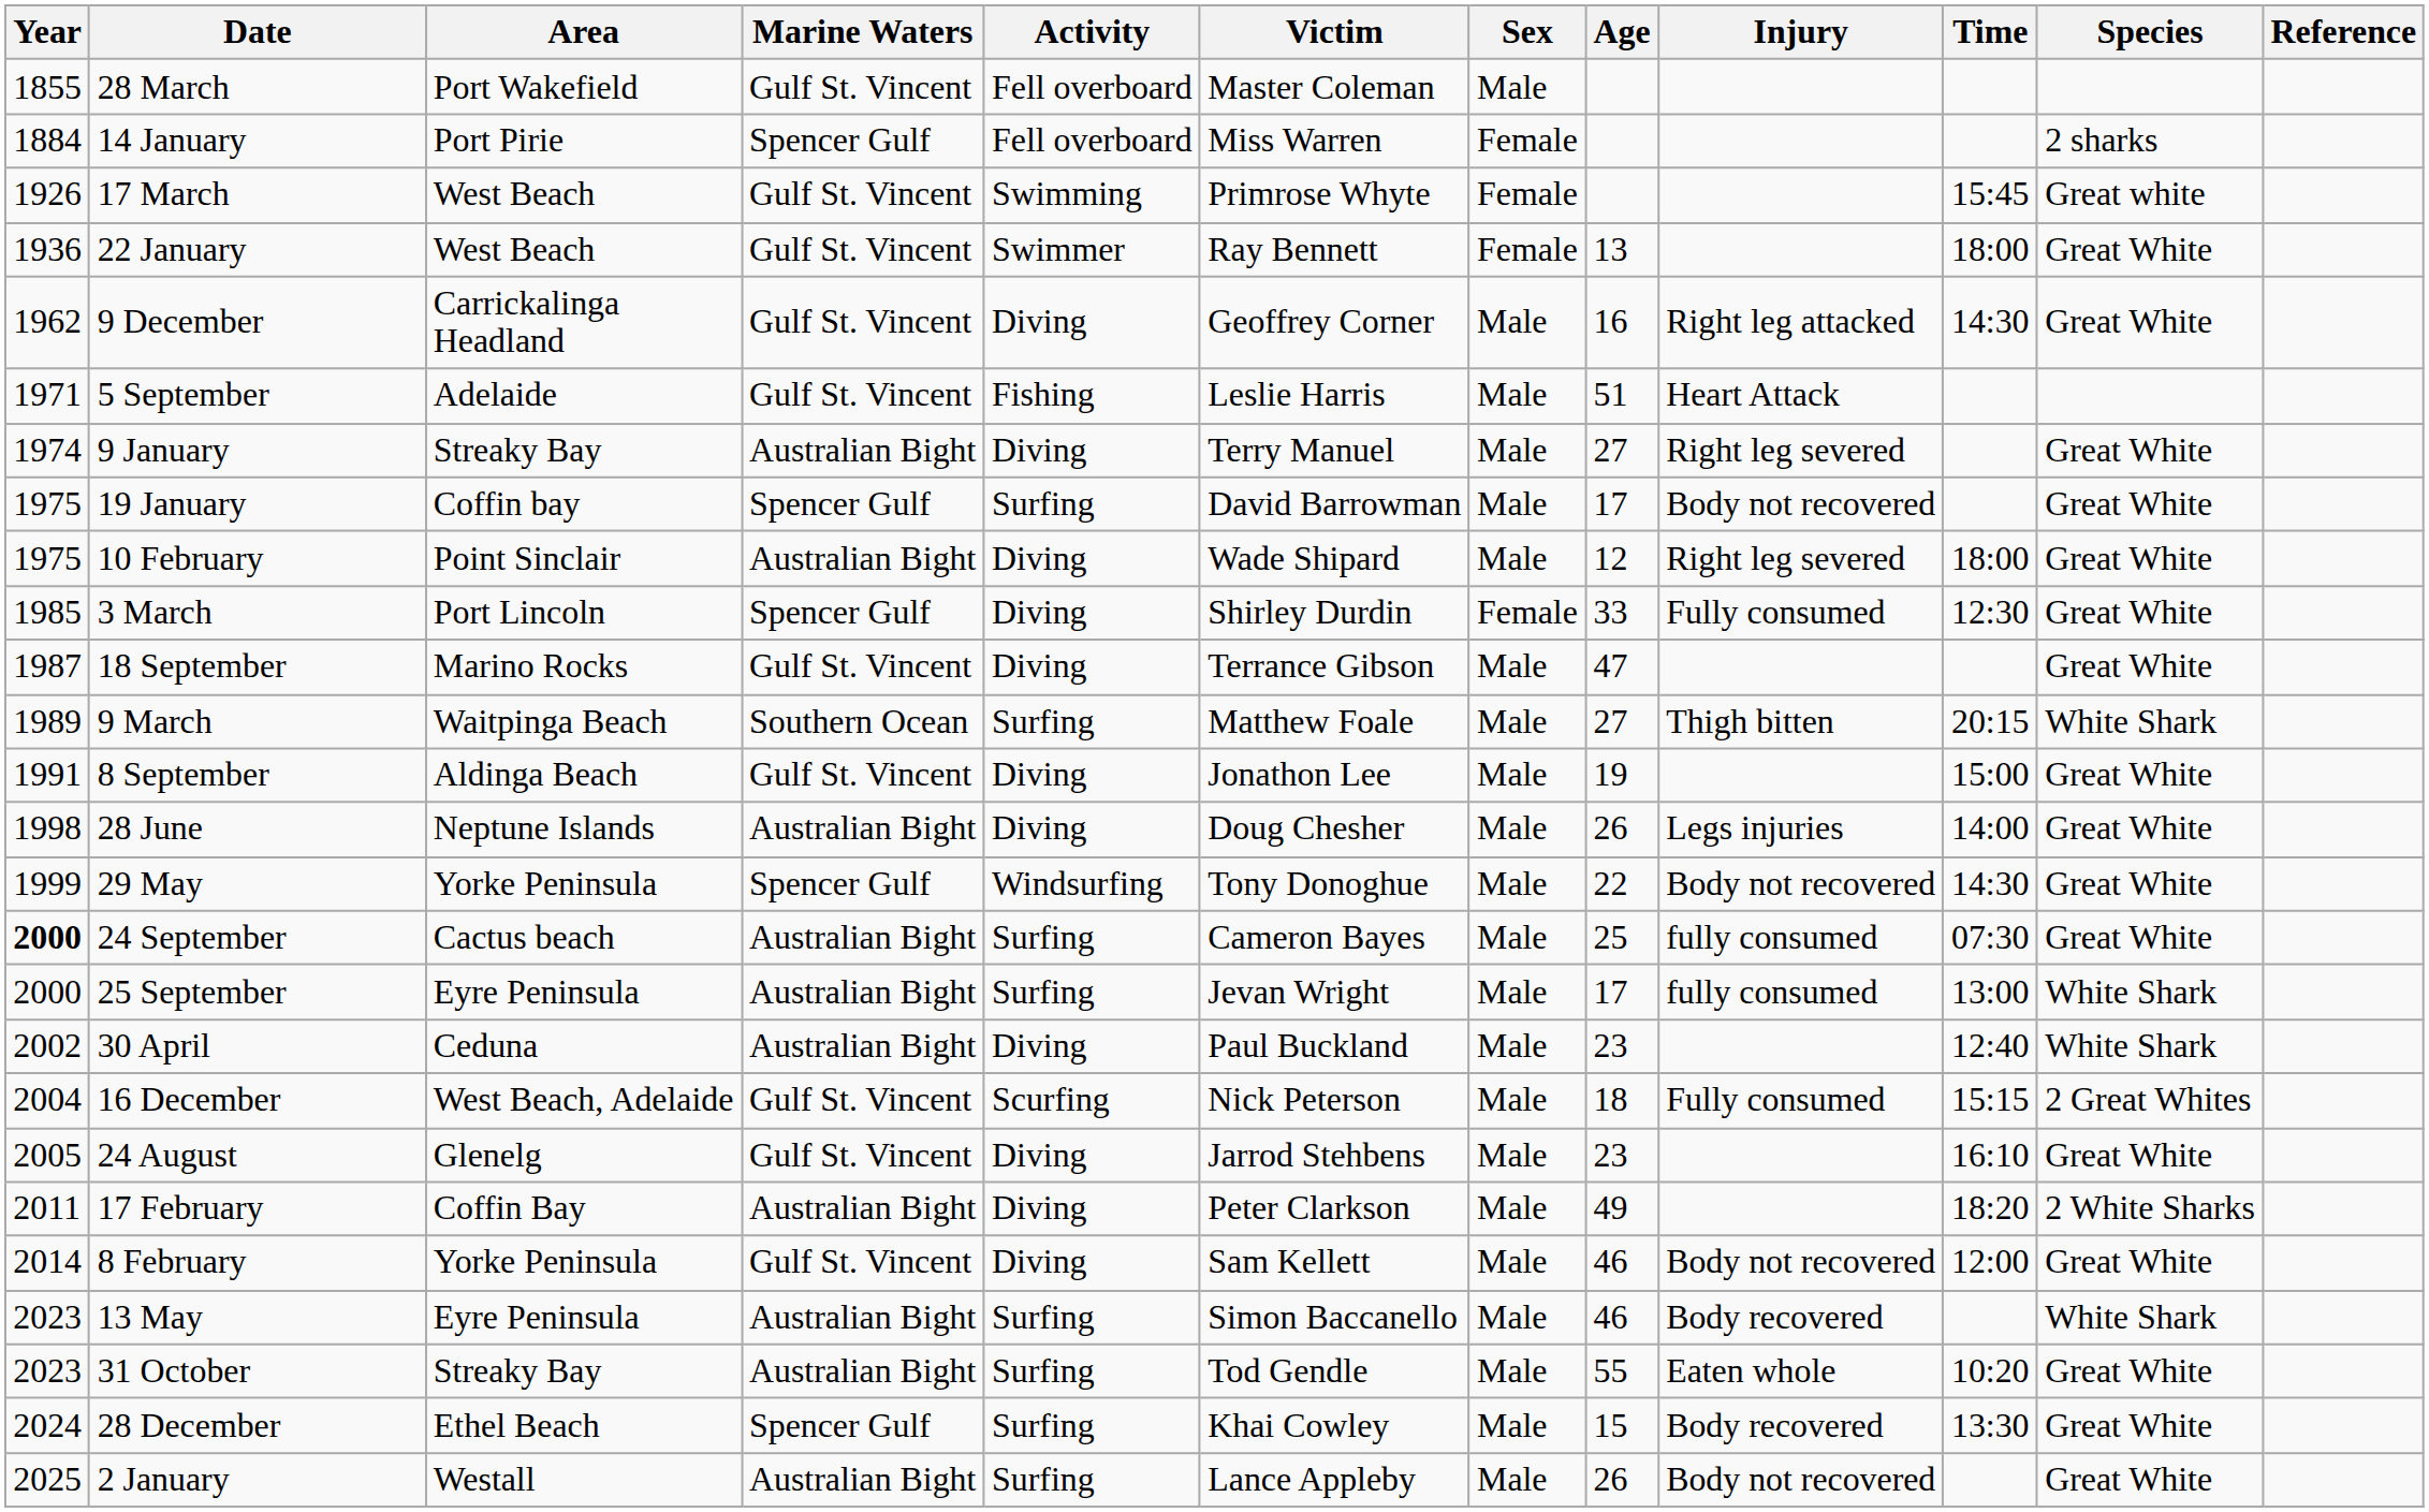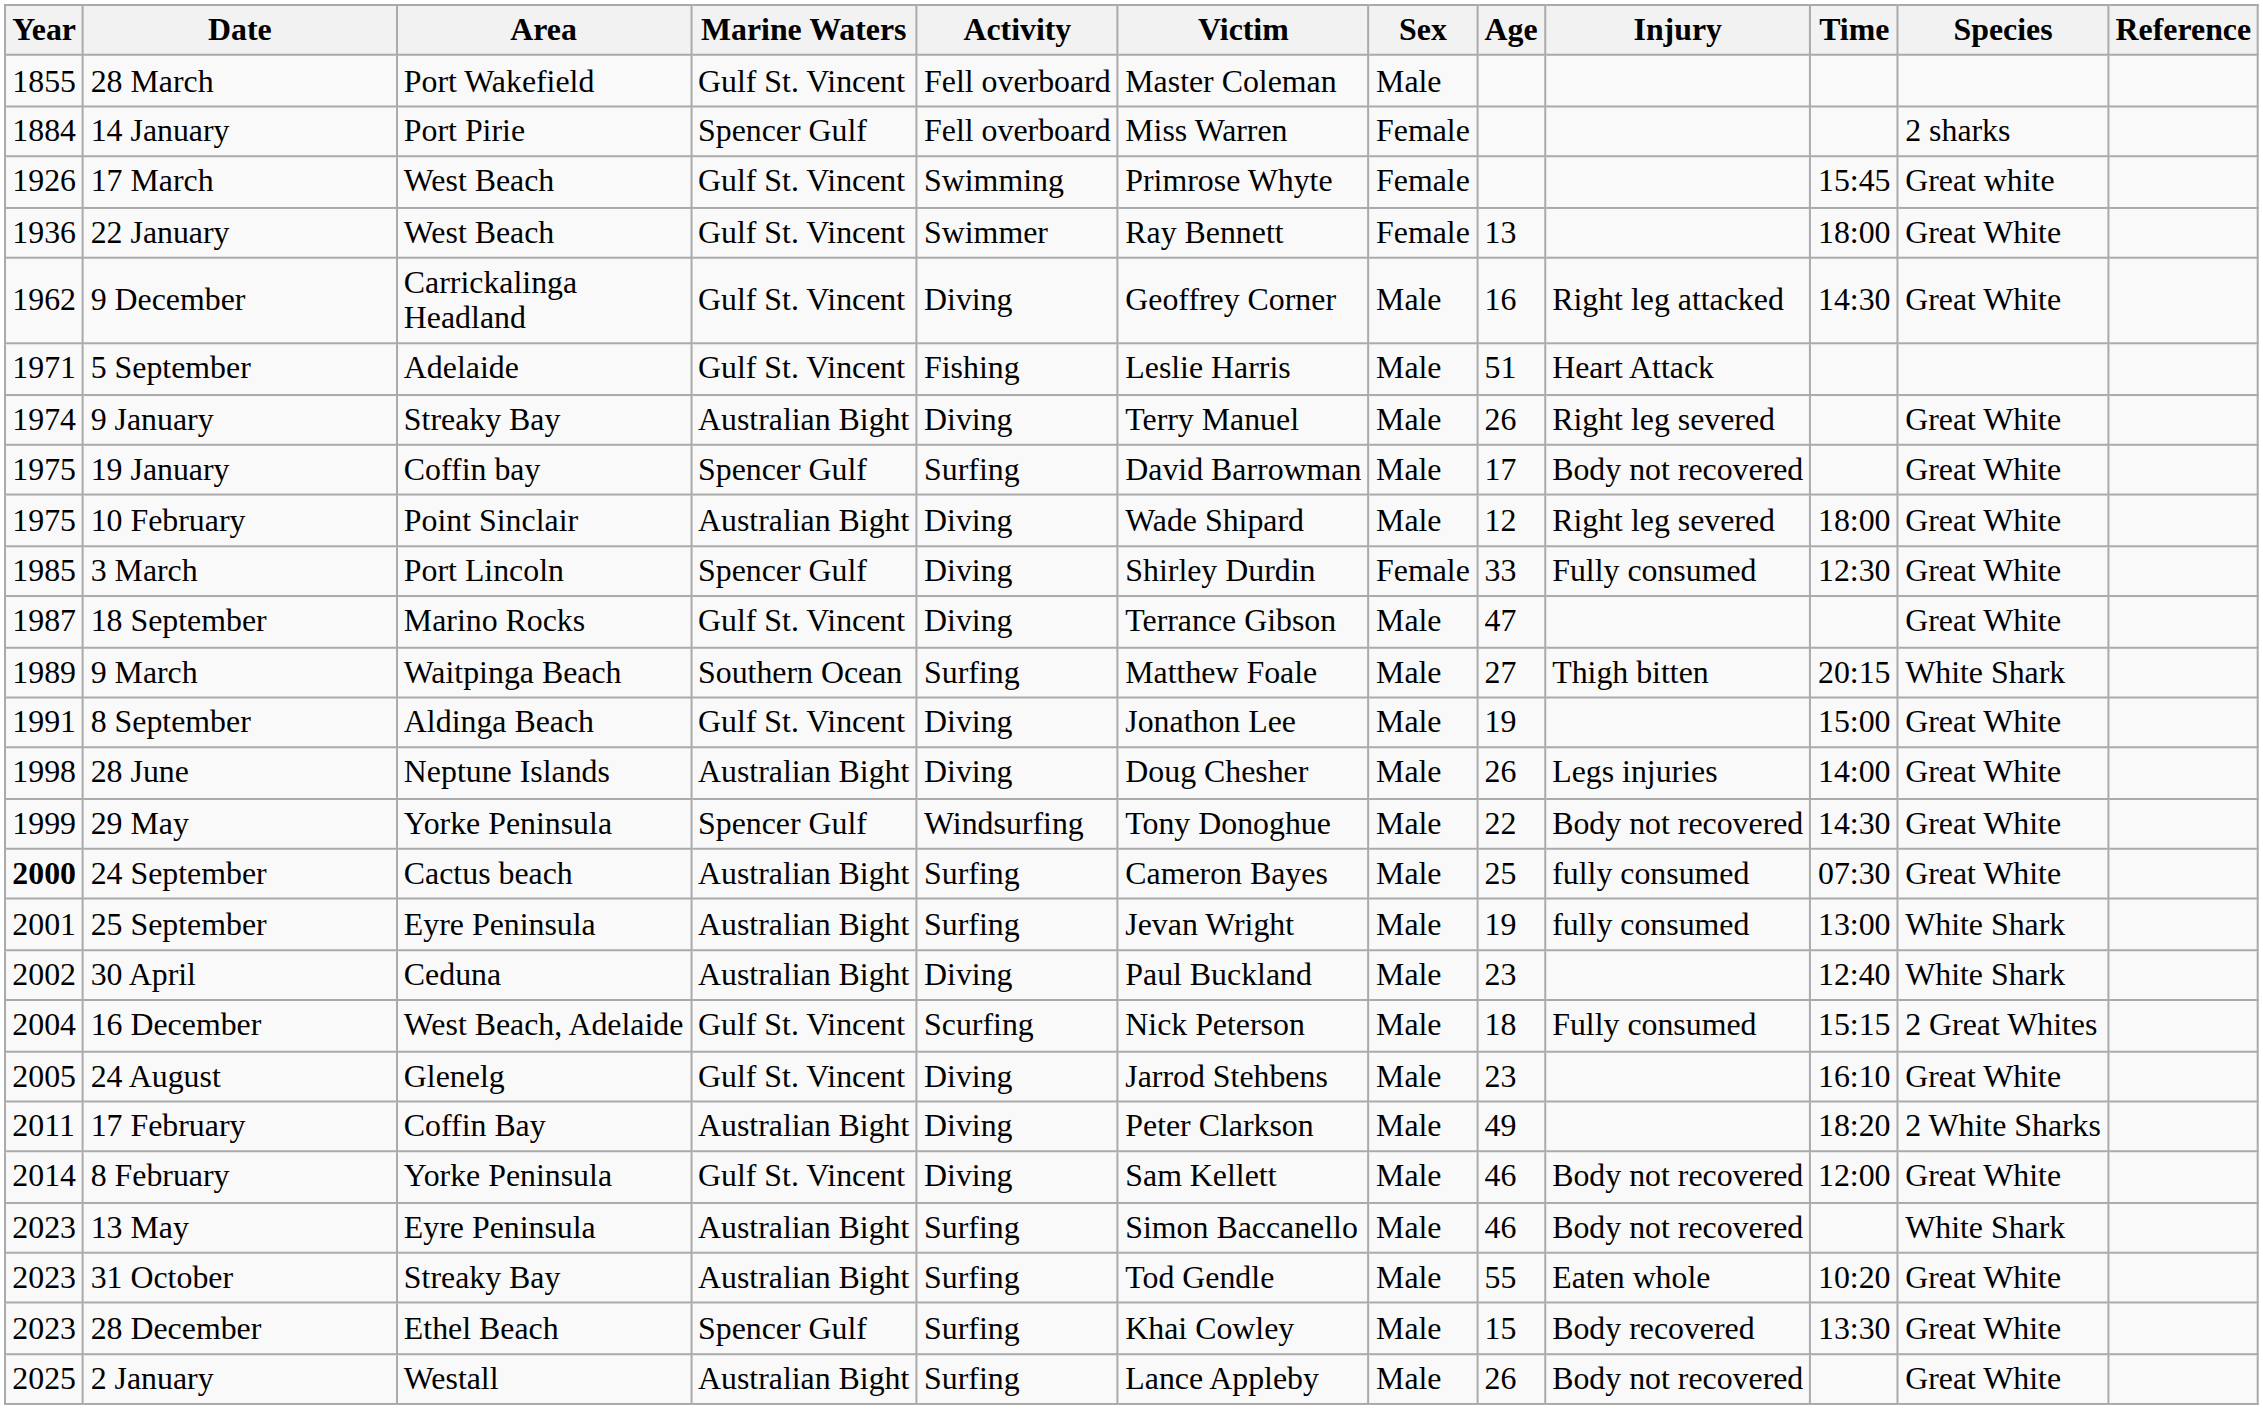 <table class="wikitable sortable">
 <tr>
 <th>Year</th>
 <th width=150px>Date</th>
 <th>Area</th>
 <th>Marine Waters</th>
 <th>Activity</th>
 <th>Victim</th>
 <th>Sex</th>
 <th>Age</th>
 <th>Injury</th>
 <th>Time</th>
 <th>Species</th>
 <th>Reference</th>
 </tr>
 <tr>
 <td>1855</td>
 <td>28 March</td>
 <td>Port Wakefield</td>
 <td>Gulf St. Vincent</td>
 <td>Fell overboard</td>
 <td>Master Coleman</td>
 <td>Male</td>
 <td></td>
 <td></td>
 <td></td>
 <td></td>
 <td></td>
 </tr>
 <tr>
 <td>1884</td>
 <td>14 January</td>
 <td>Port Pirie</td>
 <td>Spencer Gulf</td>
 <td>Fell overboard</td>
 <td>Miss Warren</td>
 <td>Female</td>
 <td></td>
 <td></td>
 <td></td>
 <td>2 sharks</td>
 <td></td>
 </tr>
 <tr>
 <td>1926</td>
 <td>17 March</td>
 <td>West Beach</td>
 <td>Gulf St. Vincent</td>
 <td>Swimming</td>
 <td>Primrose Whyte</td>
 <td>Female</td>
 <td></td>
 <td></td>
 <td>15:45</td>
 <td>Great white</td>
 <td></td>
 </tr>
 <tr>
 <td>1936</td>
 <td>22 January</td>
 <td>West Beach</td>
 <td>Gulf St. Vincent</td>
 <td>Swimmer</td>
 <td>Ray Bennett</td>
 <td>Female</td>
 <td>13</td>
 <td></td>
 <td>18:00</td>
 <td>Great White</td>
 <td></td>
 </tr>
 <tr>
 <td>1962</td>
 <td>9 December</td>
 <td>Carrickalinga<br>Headland</td>
 <td>Gulf St. Vincent</td>
 <td>Diving</td>
 <td>Geoffrey Corner</td>
 <td>Male</td>
 <td>16</td>
 <td>Right leg attacked</td>
 <td>14:30</td>
 <td>Great White</td>
 <td></td>
 </tr>
 <tr>
 <td>1971</td>
 <td>5 September</td>
 <td>Adelaide</td>
 <td>Gulf St. Vincent</td>
 <td>Fishing</td>
 <td>Leslie Harris</td>
 <td>Male</td>
 <td>51</td>
 <td>Heart Attack</td>
 <td></td>
 <td></td>
 <td></td>
 </tr>
 <tr>
 <td>1974</td>
 <td>9 January</td>
 <td>Streaky Bay</td>
 <td>Australian Bight</td>
 <td>Diving</td>
 <td>Terry Manuel</td>
 <td>Male</td>
-<td>27</td>
+<td>26</td>
 <td>Right leg severed</td>
 <td></td>
 <td>Great White</td>
 <td></td>
 </tr>
 <tr>
 <td>1975</td>
 <td>19 January</td>
 <td>Coffin bay</td>
 <td>Spencer Gulf</td>
 <td>Surfing</td>
 <td>David Barrowman</td>
 <td>Male</td>
 <td>17</td>
 <td>Body not recovered</td>
 <td></td>
 <td>Great White</td>
 <td></td>
 </tr>
 <tr>
 <td>1975</td>
 <td>10 February</td>
 <td>Point Sinclair</td>
 <td>Australian Bight</td>
 <td>Diving</td>
 <td>Wade Shipard</td>
 <td>Male</td>
 <td>12</td>
 <td>Right leg severed</td>
 <td>18:00</td>
 <td>Great White</td>
 <td></td>
 </tr>
 <tr>
 <td>1985</td>
 <td>3 March</td>
 <td>Port Lincoln</td>
 <td>Spencer Gulf</td>
 <td>Diving</td>
 <td>Shirley Durdin</td>
 <td>Female</td>
 <td>33</td>
 <td>Fully consumed</td>
 <td>12:30</td>
 <td>Great White</td>
 <td></td>
 </tr>
 <tr>
 <td>1987</td>
 <td>18 September</td>
 <td>Marino Rocks</td>
 <td>Gulf St. Vincent</td>
 <td>Diving</td>
 <td>Terrance Gibson</td>
 <td>Male</td>
 <td>47</td>
 <td></td>
 <td></td>
 <td>Great White</td>
 <td></td>
 </tr>
 <tr>
 <td>1989</td>
 <td>9 March</td>
 <td>Waitpinga Beach</td>
 <td>Southern Ocean</td>
 <td>Surfing</td>
 <td>Matthew Foale</td>
 <td>Male</td>
 <td>27</td>
 <td>Thigh bitten</td>
 <td>20:15</td>
 <td>White Shark</td>
 <td></td>
 </tr>
 <tr>
 <td>1991</td>
 <td>8 September</td>
 <td>Aldinga Beach</td>
 <td>Gulf St. Vincent</td>
 <td>Diving</td>
 <td>Jonathon Lee</td>
 <td>Male</td>
 <td>19</td>
 <td></td>
 <td>15:00</td>
 <td>Great White</td>
 <td></td>
 </tr>
 <tr>
 <td>1998</td>
 <td>28 June</td>
 <td>Neptune Islands</td>
 <td>Australian Bight</td>
 <td>Diving</td>
 <td>Doug Chesher</td>
 <td>Male</td>
 <td>26</td>
 <td>Legs injuries</td>
 <td>14:00</td>
 <td>Great White</td>
 <td></td>
 </tr>
 <tr>
 <td>1999</td>
 <td>29 May</td>
 <td>Yorke Peninsula</td>
 <td>Spencer Gulf</td>
 <td>Windsurfing</td>
 <td>Tony Donoghue</td>
 <td>Male</td>
 <td>22</td>
 <td>Body not recovered</td>
 <td>14:30</td>
 <td>Great White</td>
 <td></td>
 </tr>
 <tr>
 <td><strong>2000</strong></td>
 <td>24 September</td>
 <td>Cactus beach</td>
 <td>Australian Bight</td>
 <td>Surfing</td>
 <td>Cameron Bayes</td>
 <td>Male</td>
 <td>25</td>
 <td>fully consumed</td>
 <td>07:30</td>
 <td>Great White</td>
 <td></td>
 </tr>
 <tr>
-<td>2000</td>
+<td>2001</td>
 <td>25 September</td>
 <td>Eyre Peninsula</td>
 <td>Australian Bight</td>
 <td>Surfing</td>
 <td>Jevan Wright</td>
 <td>Male</td>
-<td>17</td>
+<td>19</td>
 <td>fully consumed</td>
 <td>13:00</td>
 <td>White Shark</td>
 <td></td>
 </tr>
 <tr>
 <td>2002</td>
 <td>30 April</td>
 <td>Ceduna</td>
 <td>Australian Bight</td>
 <td>Diving</td>
 <td>Paul Buckland</td>
 <td>Male</td>
 <td>23</td>
 <td></td>
 <td>12:40</td>
 <td>White Shark</td>
 <td></td>
 </tr>
 <tr>
 <td>2004</td>
 <td>16 December</td>
 <td>West Beach, Adelaide</td>
 <td>Gulf St. Vincent</td>
 <td>Scurfing</td>
 <td>Nick Peterson</td>
 <td>Male</td>
 <td>18</td>
 <td>Fully consumed</td>
 <td>15:15</td>
 <td>2 Great Whites</td>
 <td></td>
 </tr>
 <tr>
 <td>2005</td>
 <td>24 August</td>
 <td>Glenelg</td>
 <td>Gulf St. Vincent</td>
 <td>Diving</td>
 <td>Jarrod Stehbens</td>
 <td>Male</td>
 <td>23</td>
 <td></td>
 <td>16:10</td>
 <td>Great White</td>
 <td></td>
 </tr>
 <tr>
 <td>2011</td>
 <td>17 February</td>
 <td>Coffin Bay</td>
 <td>Australian Bight</td>
 <td>Diving</td>
 <td>Peter Clarkson</td>
 <td>Male</td>
 <td>49</td>
 <td></td>
 <td>18:20</td>
 <td>2 White Sharks</td>
 <td></td>
 </tr>
 <tr>
 <td>2014</td>
 <td>8 February</td>
 <td>Yorke Peninsula</td>
 <td>Gulf St. Vincent</td>
 <td>Diving</td>
 <td>Sam Kellett</td>
 <td>Male</td>
 <td>46</td>
 <td>Body not recovered</td>
 <td>12:00</td>
 <td>Great White</td>
 <td></td>
 </tr>
 <tr>
 <td>2023</td>
 <td>13 May</td>
 <td>Eyre Peninsula</td>
 <td>Australian Bight</td>
 <td>Surfing</td>
 <td>Simon Baccanello</td>
 <td>Male</td>
 <td>46</td>
-<td>Body recovered</td>
+<td>Body not recovered</td>
 <td></td>
 <td>White Shark</td>
 <td></td>
 </tr>
 <tr>
 <td>2023</td>
 <td>31 October</td>
 <td>Streaky Bay</td>
 <td>Australian Bight</td>
 <td>Surfing</td>
 <td>Tod Gendle</td>
 <td>Male</td>
 <td>55</td>
 <td>Eaten whole</td>
 <td>10:20</td>
 <td>Great White</td>
 <td></td>
 </tr>
 <tr>
-<td>2024</td>
+<td>2023</td>
 <td>28 December</td>
 <td>Ethel Beach</td>
 <td>Spencer Gulf</td>
 <td>Surfing</td>
 <td>Khai Cowley</td>
 <td>Male</td>
 <td>15</td>
 <td>Body recovered</td>
 <td>13:30</td>
 <td>Great White</td>
 <td></td>
 </tr>
 <tr>
 <td>2025</td>
 <td>2 January</td>
 <td>Westall</td>
 <td>Australian Bight</td>
 <td>Surfing</td>
 <td>Lance Appleby</td>
 <td>Male</td>
 <td>26</td>
 <td>Body not recovered</td>
 <td></td>
 <td>Great White</td>
 <td></td>
 </tr>
 </table>
